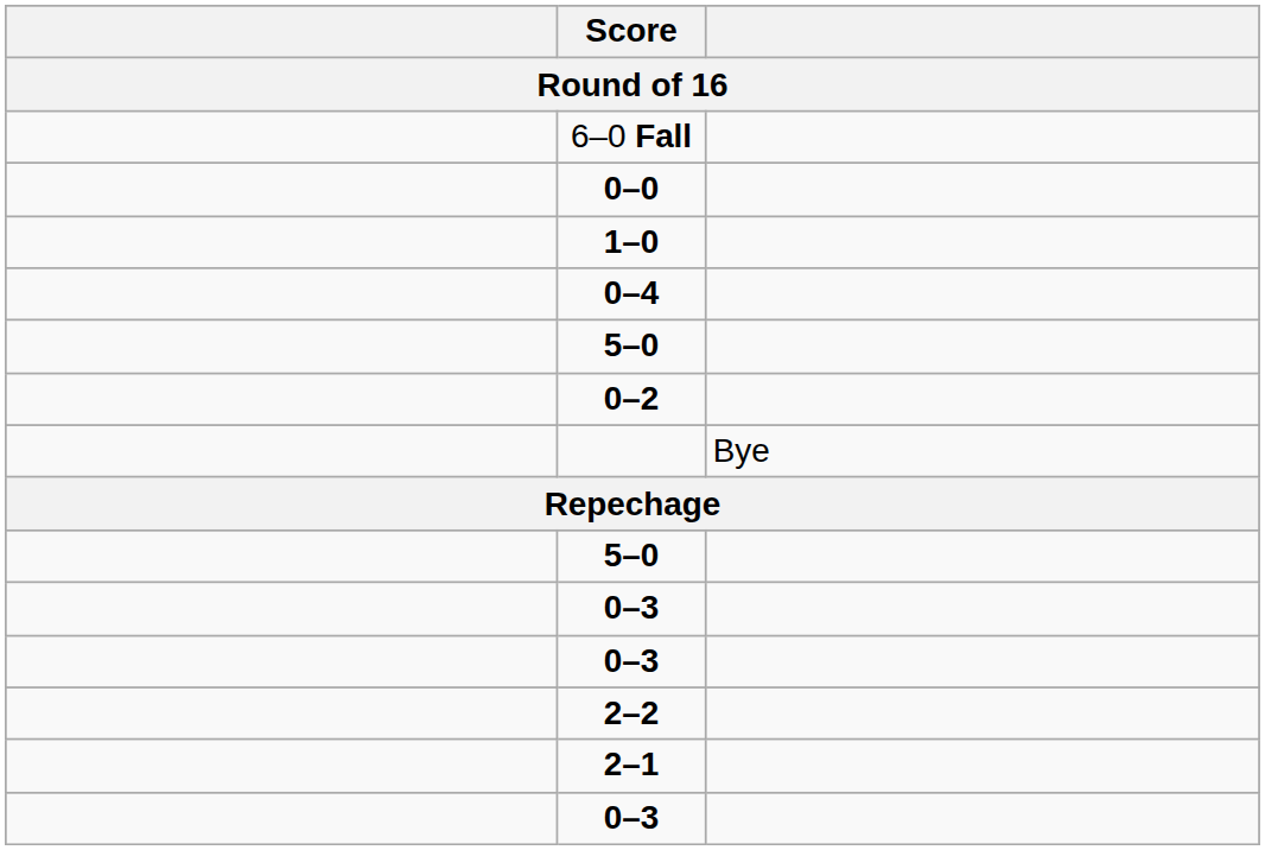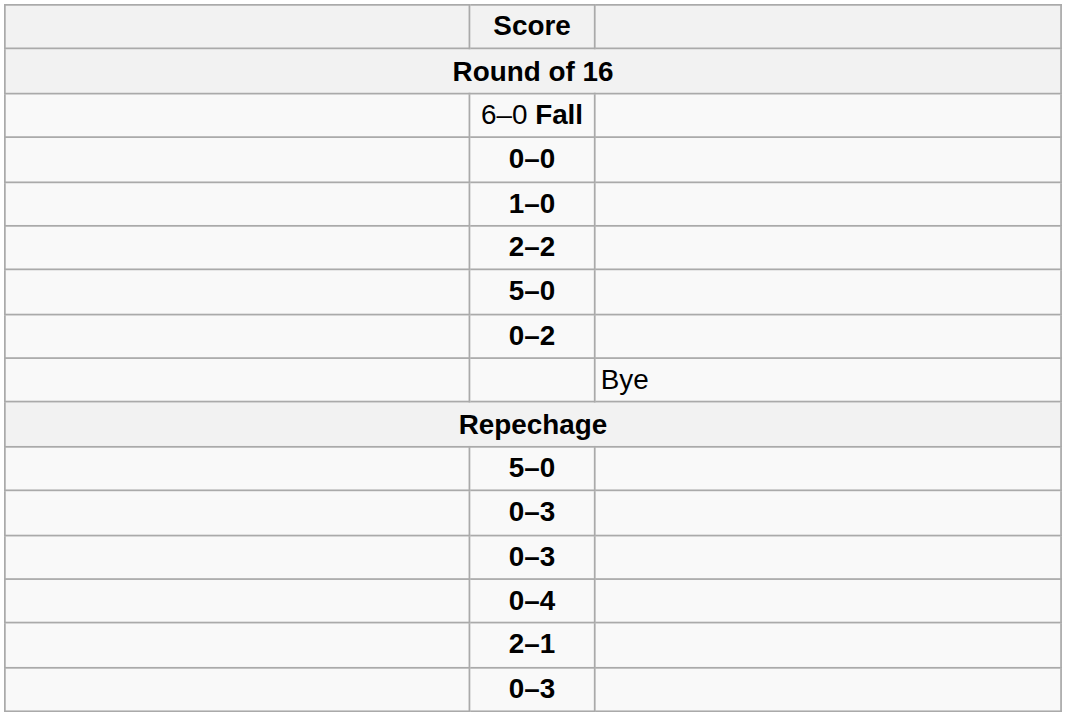 <table class="wikitable" style="text-align: left;">
 <tr>
 <th align="right" width="270"></th>
 <th width="65">Score</th>
 <th align="left" width="270"></th>
 </tr>
 <tr>
 <th colspan="3">Round of 16</th>
 </tr>
 <tr>
 <td><strong></strong></td>
 <td align=center>6–0 <strong>Fall</strong></td>
 <td></td>
 </tr>
 <tr>
 <td></td>
 <td align=center><strong>0–0</strong></td>
 <td><strong></strong></td>
 </tr>
 <tr>
 <td><strong></strong></td>
 <td align=center><strong>1–0</strong></td>
 <td></td>
 </tr>
 <tr>
+<td><strong></strong></td>
+<td align=center><strong>2–2</strong></td>
 <td></td>
-<td align=center><strong>0–4</strong></td>
-<td><strong></strong></td>
 </tr>
 <tr>
 <td><strong></strong></td>
 <td align=center><strong>5–0</strong></td>
 <td></td>
 </tr>
 <tr>
 <td></td>
 <td align=center><strong>0–2</strong></td>
 <td><strong></strong></td>
 </tr>
 <tr>
 <td><strong></strong></td>
 <td></td>
 <td>Bye</td>
 </tr>
 <tr>
 <th colspan="3">Repechage</th>
 </tr>
 <tr>
 <td><strong></strong></td>
 <td align=center><strong>5–0</strong></td>
 <td></td>
 </tr>
 <tr>
 <td></td>
 <td align=center><strong>0–3</strong></td>
 <td><strong></strong></td>
 </tr>
 <tr>
 <td></td>
 <td align=center><strong>0–3</strong></td>
 <td><strong></strong></td>
 </tr>
 <tr>
+<td></td>
+<td align=center><strong>0–4</strong></td>
 <td><strong></strong></td>
-<td align=center><strong>2–2</strong></td>
-<td></td>
 </tr>
 <tr>
 <td><strong></strong></td>
 <td align=center><strong>2–1</strong></td>
 <td></td>
 </tr>
 <tr>
 <td></td>
 <td align=center><strong>0–3</strong></td>
 <td><strong></strong></td>
 </tr>
 </table>
